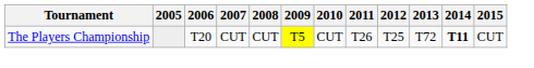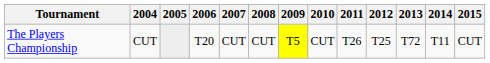 <table class="wikitable" style="font-size:95%;text-align:center;">
 <tr>
 <th>Tournament</th>
+<th>2004</th>
 <th>2005</th>
 <th>2006</th>
 <th>2007</th>
 <th>2008</th>
 <th>2009</th>
 <th>2010</th>
 <th>2011</th>
 <th>2012</th>
 <th>2013</th>
 <th>2014</th>
 <th>2015</th>
 </tr>
 <tr>
 <td align=left><a href='#'>The Players Championship</a></td>
+<td>CUT</td>
 <td style="background:#eeeeee;"></td>
 <td>T20</td>
 <td>CUT</td>
 <td>CUT</td>
 <td style="background:yellow;">T5</td>
 <td>CUT</td>
 <td>T26</td>
 <td>T25</td>
 <td>T72</td>
-<td><strong>T11</strong></td>
+<td>T11</td>
 <td>CUT</td>
 </tr>
 </table>
